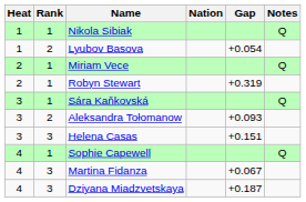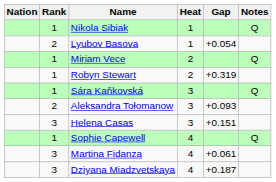 <table class="wikitable sortable" style="text-align:center">
 <tr>
-<th>Heat</th>
+<th>Nation</th>
 <th>Rank</th>
 <th>Name</th>
-<th>Nation</th>
+<th>Heat</th>
 <th>Gap</th>
 <th>Notes</th>
 </tr>
 <tr bgcolor=bbffbb>
-<td>1</td>
+<td align=left></td>
 <td>1</td>
 <td align=left><a href='#'>Nikola Sibiak</a></td>
-<td align=left></td>
+<td>1</td>
 <td></td>
 <td>Q</td>
 </tr>
 <tr>
-<td>1</td>
+<td align=left></td>
 <td>2</td>
 <td align=left><a href='#'>Lyubov Basova</a></td>
-<td align=left></td>
+<td>1</td>
 <td>+0.054</td>
 <td></td>
 </tr>
 <tr bgcolor=bbffbb>
-<td>2</td>
+<td align=left></td>
 <td>1</td>
 <td align=left><a href='#'>Miriam Vece</a></td>
-<td align=left></td>
+<td>2</td>
 <td></td>
 <td>Q</td>
 </tr>
 <tr>
-<td>2</td>
+<td align=left></td>
 <td>1</td>
 <td align=left><a href='#'>Robyn Stewart</a></td>
-<td align=left></td>
+<td>2</td>
 <td>+0.319</td>
 <td></td>
 </tr>
 <tr bgcolor=bbffbb>
-<td>3</td>
+<td align=left></td>
 <td>1</td>
 <td align=left><a href='#'>Sára Kaňkovská</a></td>
-<td align=left></td>
+<td>3</td>
 <td></td>
 <td>Q</td>
 </tr>
 <tr>
-<td>3</td>
+<td align=left></td>
 <td>2</td>
 <td align=left><a href='#'>Aleksandra Tołomanow</a></td>
-<td align=left></td>
+<td>3</td>
 <td>+0.093</td>
 <td></td>
 </tr>
 <tr>
-<td>3</td>
+<td align=left></td>
 <td>3</td>
 <td align=left><a href='#'>Helena Casas</a></td>
-<td align=left></td>
+<td>3</td>
 <td>+0.151</td>
 <td></td>
 </tr>
 <tr bgcolor=bbffbb>
-<td>4</td>
+<td align=left></td>
 <td>1</td>
 <td align=left><a href='#'>Sophie Capewell</a></td>
-<td align=left></td>
+<td>4</td>
 <td></td>
 <td>Q</td>
 </tr>
 <tr>
-<td>4</td>
+<td align=left></td>
 <td>3</td>
 <td align=left><a href='#'>Martina Fidanza</a></td>
-<td align=left></td>
-<td>+0.067</td>
+<td>4</td>
+<td>+0.061</td>
 <td></td>
 </tr>
 <tr>
-<td>4</td>
+<td align=left></td>
 <td>3</td>
 <td align=left><a href='#'>Dziyana Miadzvetskaya</a></td>
-<td align=left></td>
+<td>4</td>
 <td>+0.187</td>
 <td></td>
 </tr>
 </table>
